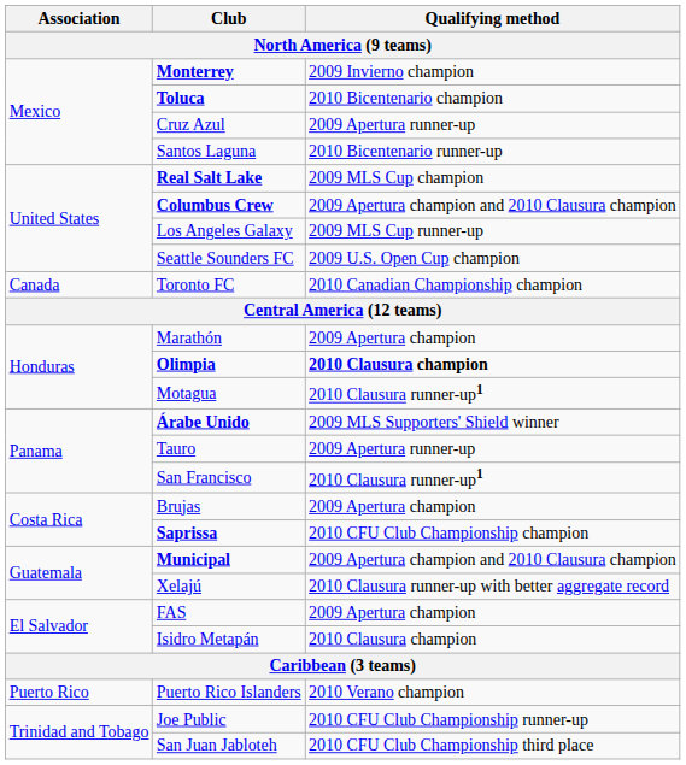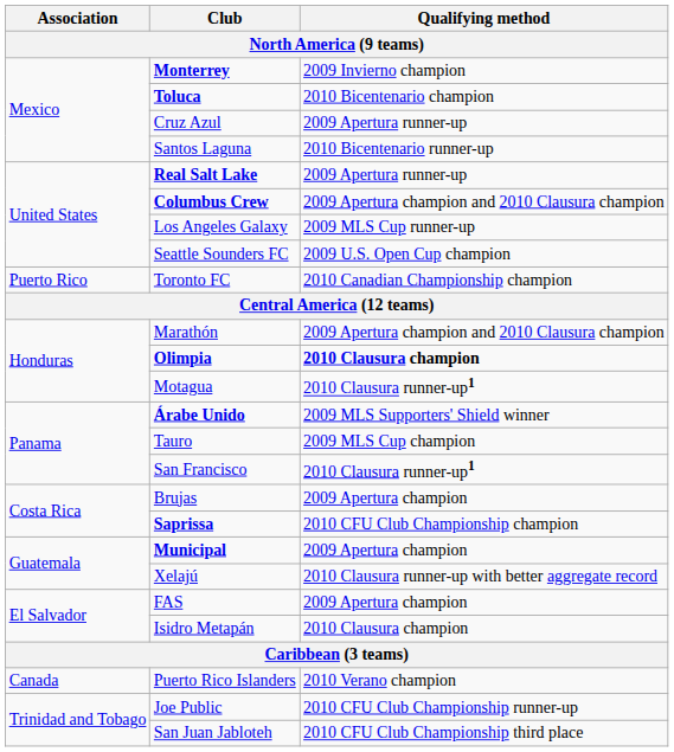 <table class="wikitable">
 <tr>
 <th>Association</th>
 <th>Club</th>
 <th>Qualifying method</th>
 </tr>
 <tr>
 <th colspan="3"><a href='#'>North America</a> (9 teams)</th>
 </tr>
 <tr>
 <td rowspan="4"> <a href='#'>Mexico</a><br></td>
 <td><strong><a href='#'>Monterrey</a></strong></td>
 <td><a href='#'>2009 Invierno</a> champion</td>
 </tr>
 <tr>
 <td><strong><a href='#'>Toluca</a></strong></td>
 <td><a href='#'>2010 Bicentenario</a> champion</td>
 </tr>
 <tr>
 <td><a href='#'>Cruz Azul</a></td>
 <td><a href='#'>2009 Apertura</a> runner-up</td>
 </tr>
 <tr>
 <td><a href='#'>Santos Laguna</a></td>
 <td><a href='#'>2010 Bicentenario</a> runner-up</td>
 </tr>
 <tr>
 <td rowspan="4"> <a href='#'>United States</a><br></td>
 <td><strong><a href='#'>Real Salt Lake</a></strong></td>
-<td><a href='#'>2009 MLS Cup</a> champion</td>
+<td><a href='#'>2009 Apertura</a> runner-up</td>
 </tr>
 <tr>
 <td><strong><a href='#'>Columbus Crew</a></strong></td>
 <td><a href='#'>2009 Apertura</a> champion and <a href='#'>2010 Clausura</a> champion</td>
 </tr>
 <tr>
 <td><a href='#'>Los Angeles Galaxy</a></td>
 <td><a href='#'>2009 MLS Cup</a> runner-up</td>
 </tr>
 <tr>
 <td><a href='#'>Seattle Sounders FC</a></td>
 <td><a href='#'>2009 U.S. Open Cup</a> champion</td>
 </tr>
 <tr>
-<td rowspan="1"> <a href='#'>Canada</a><br></td>
+<td> <a href='#'>Puerto Rico</a></td>
 <td><a href='#'>Toronto FC</a></td>
 <td><a href='#'>2010 Canadian Championship</a> champion</td>
 </tr>
 <tr>
 <th colspan="3"><a href='#'>Central America</a> (12 teams)</th>
 </tr>
 <tr>
 <td rowspan="3"> <a href='#'>Honduras</a><br></td>
 <td><a href='#'>Marathón</a></td>
-<td><a href='#'>2009 Apertura</a> champion</td>
+<td><a href='#'>2009 Apertura</a> champion and <a href='#'>2010 Clausura</a> champion</td>
 </tr>
 <tr>
 <td><strong><a href='#'>Olimpia</a></strong></td>
 <td><strong><a href='#'>2010 Clausura</a> champion</strong></td>
 </tr>
 <tr>
 <td><a href='#'>Motagua</a></td>
 <td><a href='#'>2010 Clausura</a> runner-up<sup><strong>1</strong></sup></td>
 </tr>
 <tr>
 <td rowspan="3"> <a href='#'>Panama</a><br></td>
 <td><strong><a href='#'>Árabe Unido</a></strong></td>
 <td><a href='#'>2009 MLS Supporters' Shield</a> winner</td>
 </tr>
 <tr>
 <td><a href='#'>Tauro</a></td>
-<td><a href='#'>2009 Apertura</a> runner-up</td>
+<td><a href='#'>2009 MLS Cup</a> champion</td>
 </tr>
 <tr>
 <td><a href='#'>San Francisco</a></td>
 <td><a href='#'>2010 Clausura</a> runner-up<sup><strong>1</strong></sup></td>
 </tr>
 <tr>
 <td rowspan="2"> <a href='#'>Costa Rica</a><br></td>
 <td><a href='#'>Brujas</a></td>
 <td><a href='#'>2009 Apertura</a> champion</td>
 </tr>
 <tr>
 <td><strong><a href='#'>Saprissa</a></strong></td>
 <td><a href='#'>2010 CFU Club Championship</a> champion</td>
 </tr>
 <tr>
 <td rowspan="2"> <a href='#'>Guatemala</a><br></td>
 <td><strong><a href='#'>Municipal</a></strong></td>
-<td><a href='#'>2009 Apertura</a> champion and <a href='#'>2010 Clausura</a> champion</td>
+<td><a href='#'>2009 Apertura</a> champion</td>
 </tr>
 <tr>
 <td><a href='#'>Xelajú</a></td>
 <td><a href='#'>2010 Clausura</a> runner-up with better <a href='#'>aggregate record</a></td>
 </tr>
 <tr>
 <td rowspan="2"> <a href='#'>El Salvador</a><br></td>
 <td><a href='#'>FAS</a></td>
 <td><a href='#'>2009 Apertura</a> champion</td>
 </tr>
 <tr>
 <td><a href='#'>Isidro Metapán</a></td>
 <td><a href='#'>2010 Clausura</a> champion</td>
 </tr>
 <tr>
 <th colspan="3"><a href='#'>Caribbean</a> (3 teams)</th>
 </tr>
 <tr>
-<td> <a href='#'>Puerto Rico</a></td>
+<td rowspan="1"> <a href='#'>Canada</a><br></td>
 <td><a href='#'>Puerto Rico Islanders</a></td>
 <td><a href='#'>2010 Verano</a> champion</td>
 </tr>
 <tr>
 <td rowspan="2"> <a href='#'>Trinidad and Tobago</a></td>
 <td><a href='#'>Joe Public</a></td>
 <td><a href='#'>2010 CFU Club Championship</a> runner-up</td>
 </tr>
 <tr>
 <td><a href='#'>San Juan Jabloteh</a></td>
 <td><a href='#'>2010 CFU Club Championship</a> third place</td>
 </tr>
 </table>
